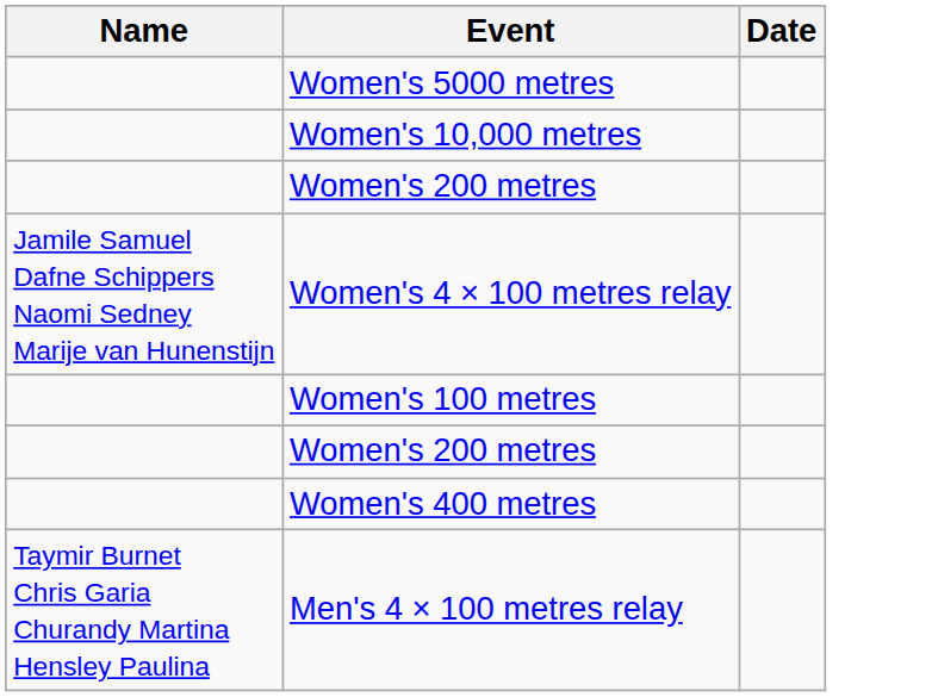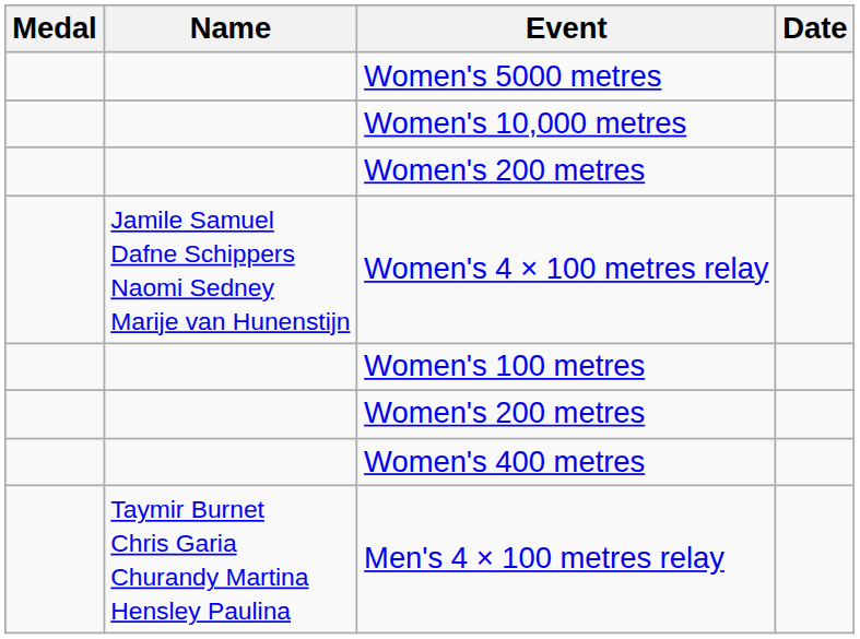 <table class="wikitable sortable" style="font-size:100%">
 <tr>
+<th>Medal</th>
 <th>Name</th>
 <th>Event</th>
 <th>Date</th>
 </tr>
 <tr>
 <td></td>
+<td></td>
 <td><a href='#'>Women's 5000 metres</a></td>
 <td></td>
 </tr>
 <tr>
+<td></td>
 <td></td>
 <td><a href='#'>Women's 10,000 metres</a></td>
 <td></td>
 </tr>
 <tr>
 <td></td>
+<td></td>
 <td><a href='#'>Women's 200 metres</a></td>
 <td></td>
 </tr>
 <tr>
+<td></td>
 <td><small><a href='#'>Jamile Samuel</a><br><a href='#'>Dafne Schippers</a><br><a href='#'>Naomi Sedney</a><br><a href='#'>Marije van Hunenstijn</a></small></td>
 <td><a href='#'>Women's 4 × 100 metres relay</a></td>
 <td></td>
 </tr>
 <tr>
 <td></td>
+<td></td>
 <td><a href='#'>Women's 100 metres</a></td>
 <td></td>
 </tr>
 <tr>
+<td></td>
 <td></td>
 <td><a href='#'>Women's 200 metres</a></td>
 <td></td>
 </tr>
 <tr>
 <td></td>
+<td></td>
 <td><a href='#'>Women's 400 metres</a></td>
 <td></td>
 </tr>
 <tr>
+<td></td>
 <td><small><a href='#'>Taymir Burnet</a><br><a href='#'>Chris Garia</a><br><a href='#'>Churandy Martina</a><br><a href='#'>Hensley Paulina</a></small></td>
 <td><a href='#'>Men's 4 × 100 metres relay</a></td>
 <td></td>
 </tr>
 </table>
